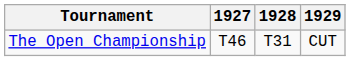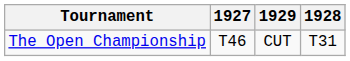 <table class="wikitable" style="font-size:95%;text-align:center;">
 <tr>
 <th>Tournament</th>
 <th>1927</th>
+<th>1929</th>
 <th>1928</th>
-<th>1929</th>
 </tr>
 <tr>
 <td align="left"><a href='#'>The Open Championship</a></td>
 <td>T46</td>
+<td>CUT</td>
 <td>T31</td>
-<td>CUT</td>
 </tr>
 </table>
